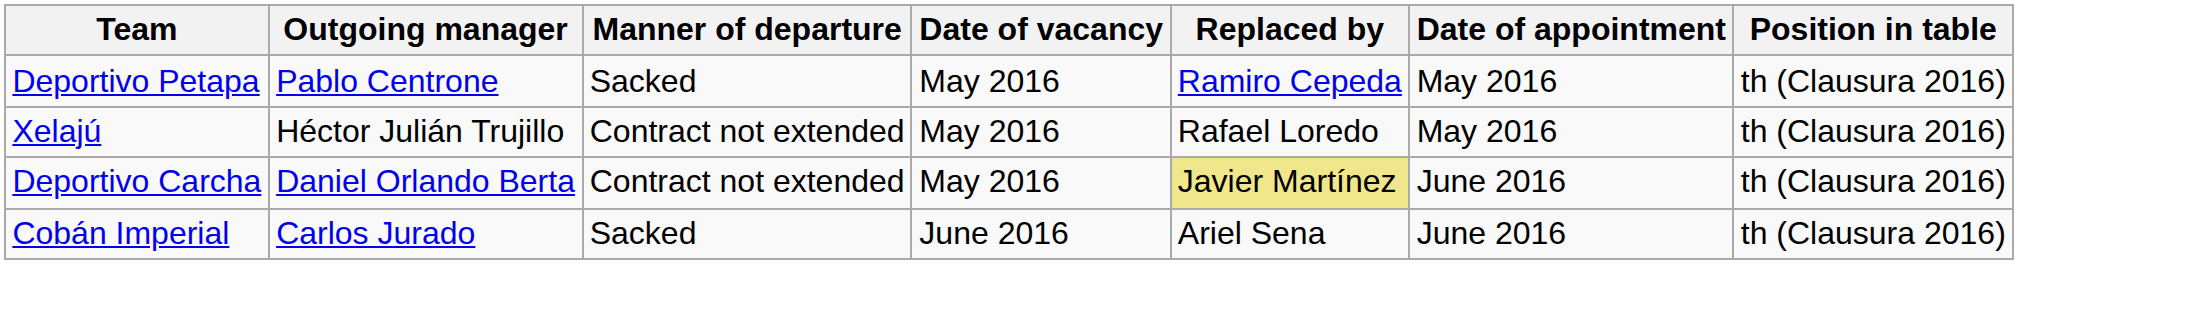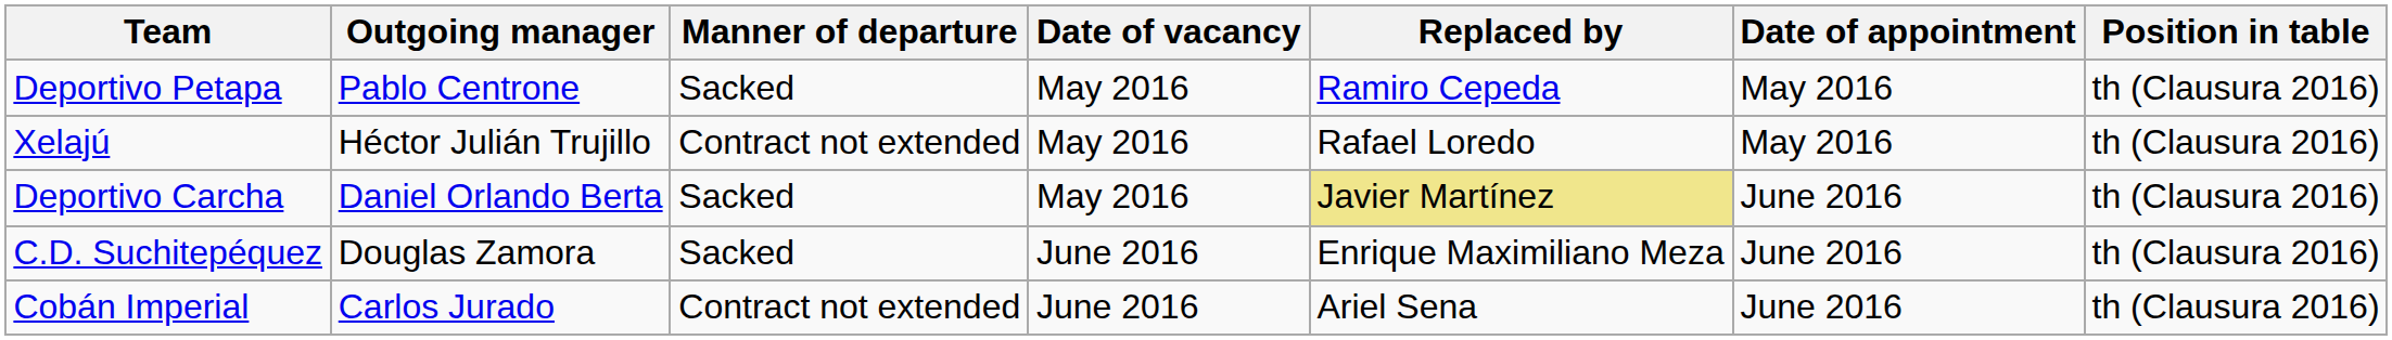 <table class="wikitable">
 <tr>
 <th>Team</th>
 <th>Outgoing manager</th>
 <th>Manner of departure</th>
 <th>Date of vacancy</th>
 <th>Replaced by</th>
 <th>Date of appointment</th>
 <th>Position in table</th>
 </tr>
 <tr>
 <td><a href='#'>Deportivo Petapa</a></td>
 <td> <a href='#'>Pablo Centrone</a></td>
 <td>Sacked</td>
 <td>May 2016</td>
 <td> <a href='#'>Ramiro Cepeda</a></td>
 <td>May 2016</td>
 <td>th (Clausura 2016)</td>
 </tr>
 <tr>
 <td><a href='#'>Xelajú</a></td>
 <td> Héctor Julián Trujillo</td>
 <td>Contract not extended</td>
 <td>May 2016</td>
 <td> Rafael Loredo</td>
 <td>May 2016</td>
 <td>th (Clausura 2016)</td>
 </tr>
 <tr>
 <td><a href='#'>Deportivo Carcha</a></td>
 <td> <a href='#'>Daniel Orlando Berta</a></td>
-<td>Contract not extended</td>
+<td>Sacked</td>
 <td>May 2016</td>
 <td style="background: khaki;"> Javier Martínez</td>
 <td>June 2016</td>
 <td>th (Clausura 2016)</td>
 </tr>
 <tr>
+<td><a href='#'>C.D. Suchitepéquez</a></td>
+<td> Douglas Zamora</td>
+<td>Sacked</td>
+<td>June 2016</td>
+<td> Enrique Maximiliano Meza</td>
+<td>June 2016</td>
+<td>th (Clausura 2016)</td>
+</tr>
+<tr>
 <td><a href='#'>Cobán Imperial</a></td>
 <td> <a href='#'>Carlos Jurado</a></td>
-<td>Sacked</td>
+<td>Contract not extended</td>
 <td>June 2016</td>
 <td> Ariel Sena</td>
 <td>June 2016</td>
 <td>th (Clausura 2016)</td>
 </tr>
 <tr>
 </tr>
 </table>
